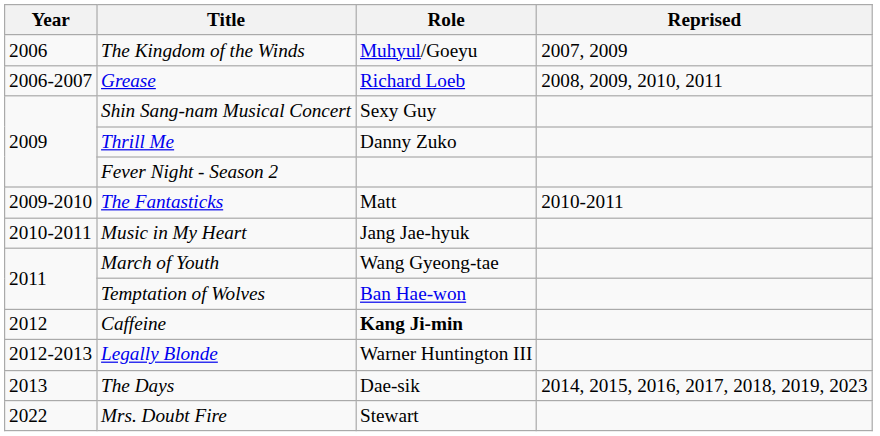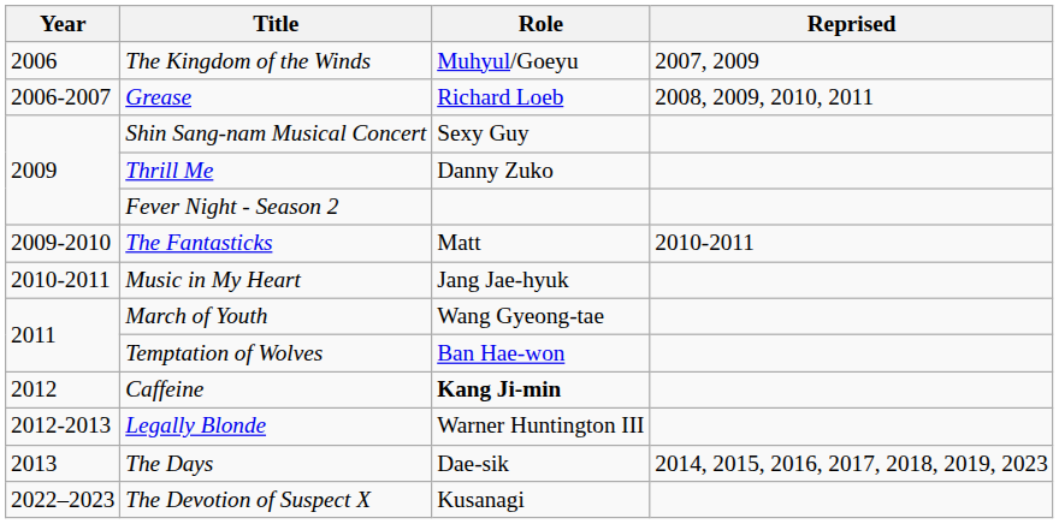 <table class="wikitable">
 <tr>
 <th>Year</th>
 <th>Title</th>
 <th>Role</th>
 <th>Reprised</th>
 </tr>
 <tr>
 <td>2006</td>
 <td><em>The Kingdom of the Winds</em></td>
 <td><a href='#'>Muhyul</a>/Goeyu</td>
 <td>2007, 2009</td>
 </tr>
 <tr>
 <td>2006-2007</td>
 <td><em><a href='#'>Grease</a></em></td>
 <td><a href='#'>Richard Loeb</a></td>
 <td>2008, 2009, 2010, 2011</td>
 </tr>
 <tr>
 <td rowspan=3>2009</td>
 <td><em>Shin Sang-nam Musical Concert</em></td>
 <td>Sexy Guy</td>
 <td></td>
 </tr>
 <tr>
 <td><em><a href='#'>Thrill Me</a></em></td>
 <td>Danny Zuko</td>
 <td></td>
 </tr>
 <tr>
 <td><em>Fever Night - Season 2</em></td>
 <td></td>
 <td></td>
 </tr>
 <tr>
 <td>2009-2010</td>
 <td><em><a href='#'>The Fantasticks</a></em></td>
 <td>Matt</td>
 <td>2010-2011</td>
 </tr>
 <tr>
 <td>2010-2011</td>
 <td><em>Music in My Heart</em></td>
 <td>Jang Jae-hyuk</td>
 <td></td>
 </tr>
 <tr>
 <td rowspan=2>2011</td>
 <td><em>March of Youth</em></td>
 <td>Wang Gyeong-tae</td>
 <td></td>
 </tr>
 <tr>
 <td><em>Temptation of Wolves</em></td>
 <td><a href='#'>Ban Hae-won</a></td>
 <td></td>
 </tr>
 <tr>
 <td>2012</td>
 <td><em>Caffeine</em></td>
 <td><strong>Kang Ji-min</strong></td>
 <td></td>
 </tr>
 <tr>
 <td>2012-2013</td>
 <td><em><a href='#'>Legally Blonde</a></em></td>
 <td>Warner Huntington III</td>
 <td></td>
 </tr>
 <tr>
 <td>2013</td>
 <td><em>The Days</em></td>
 <td>Dae-sik</td>
 <td>2014, 2015, 2016, 2017, 2018, 2019, 2023</td>
 </tr>
 <tr>
-<td>2022</td>
-<td><em>Mrs. Doubt Fire</em></td>
-<td>Stewart</td>
+<td>2022–2023</td>
+<td><em>The Devotion of Suspect X</em></td>
+<td>Kusanagi</td>
 <td></td>
 </tr>
 </table>
